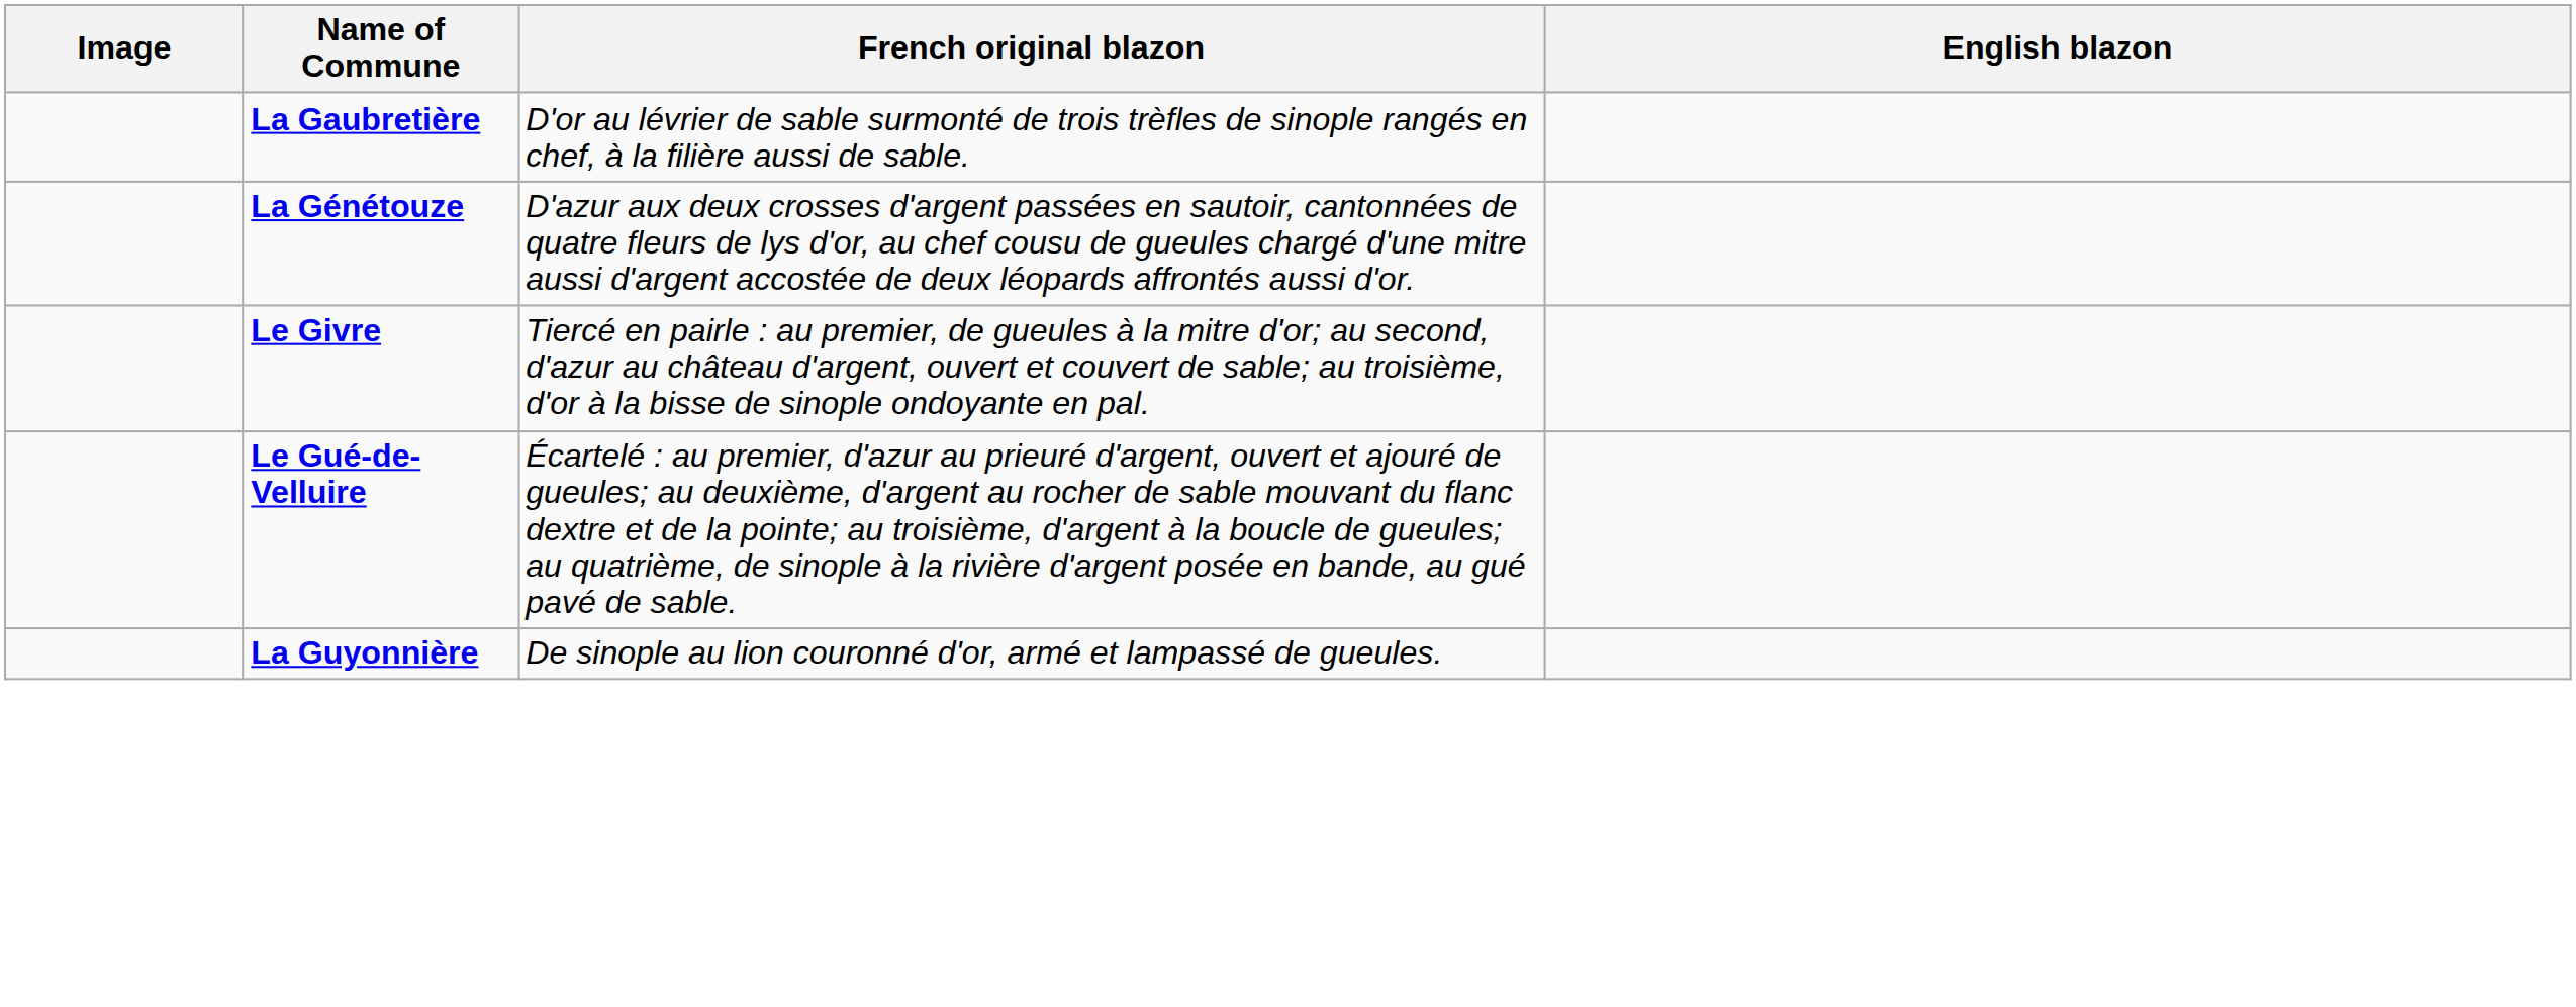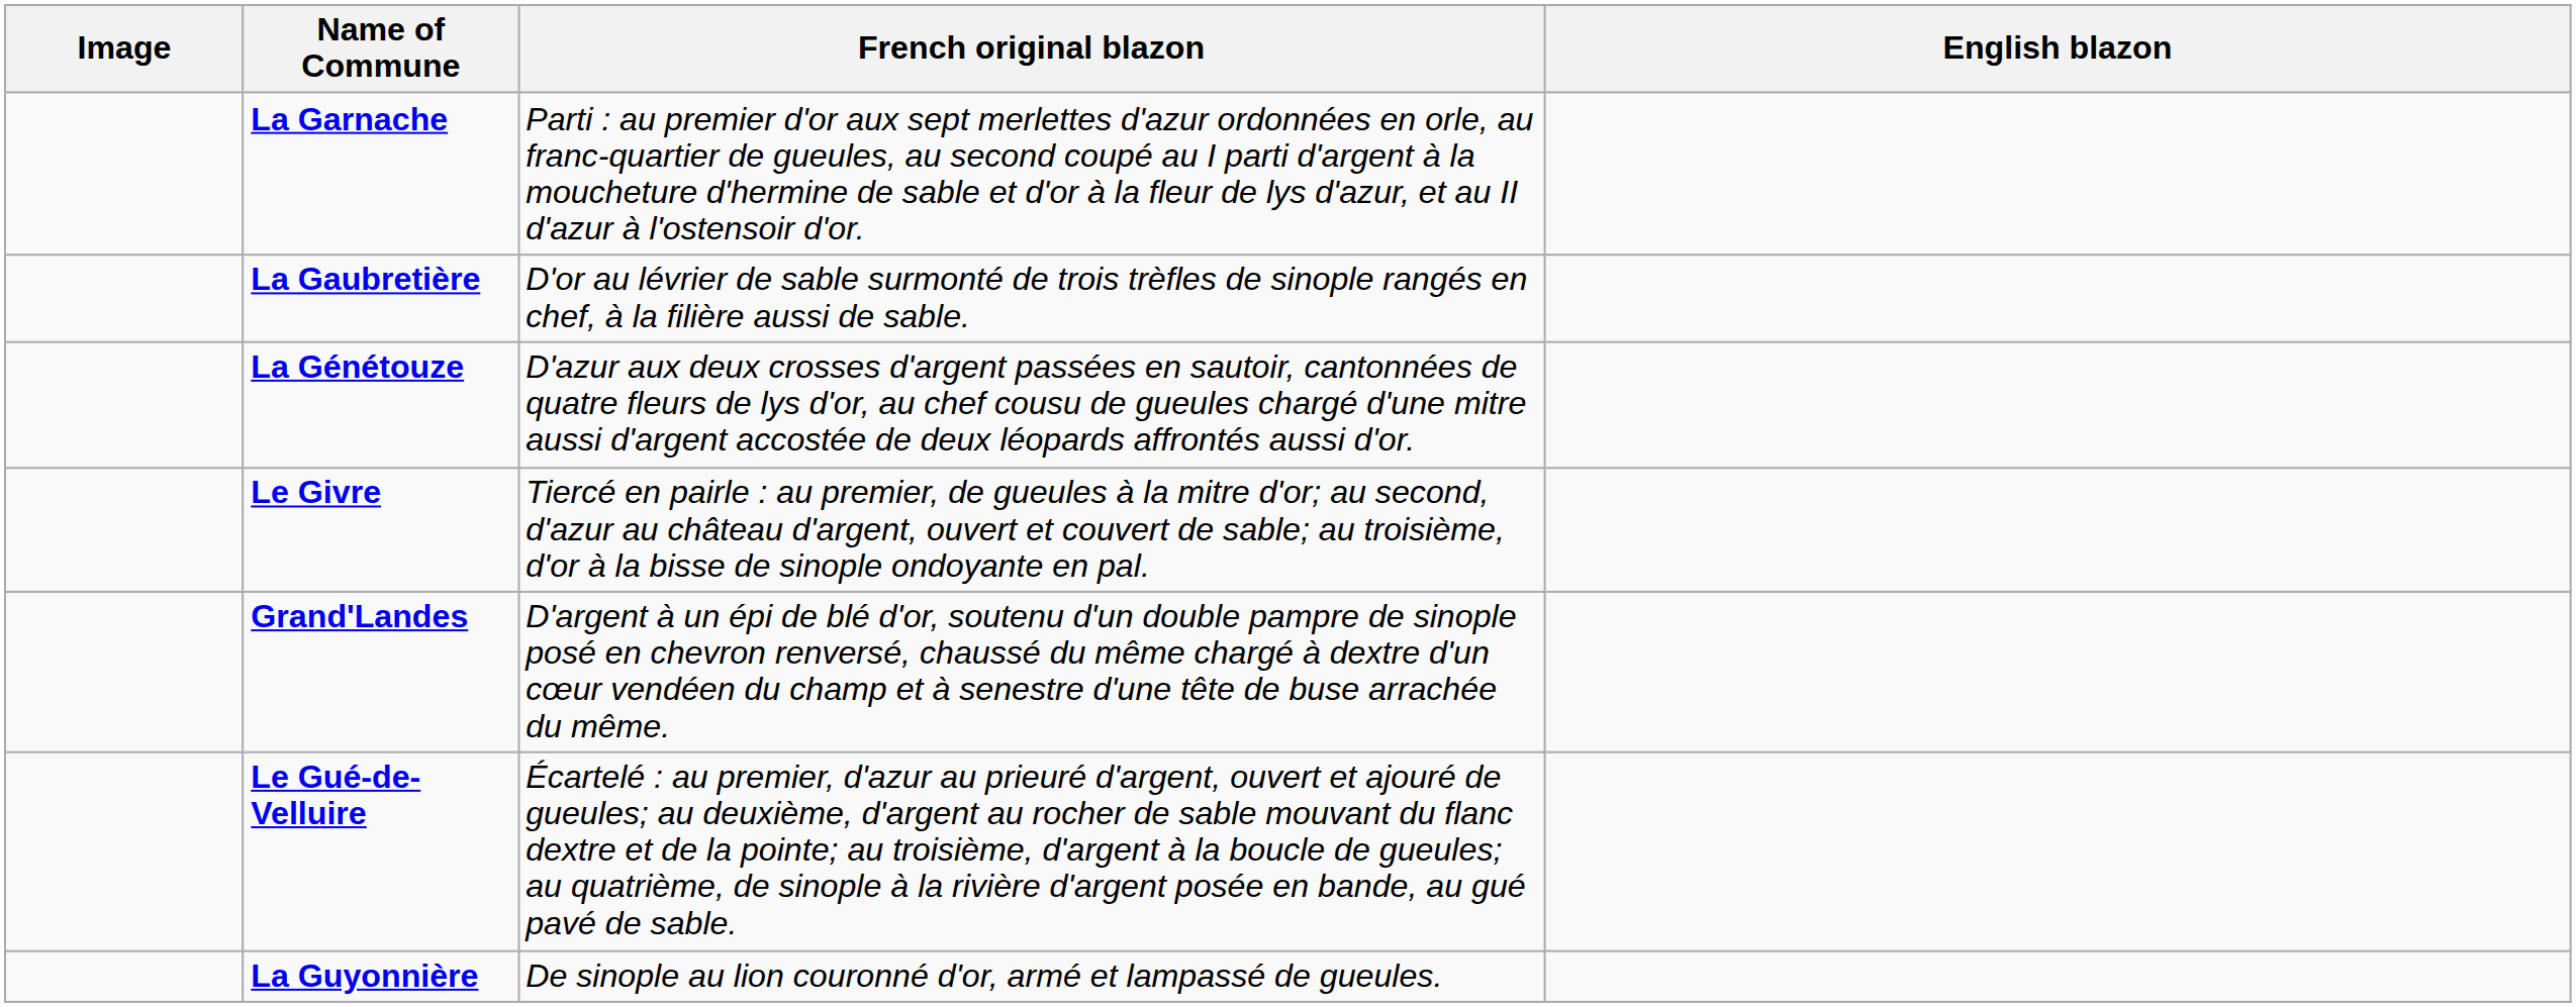 <table class="wikitable" style="width:100%;">
 <tr>
 <th style="width:110px;">Image</th>
 <th>Name of Commune</th>
 <th style="width:40%;">French original blazon</th>
 <th style="width:40%;">English blazon</th>
+</tr>
+<tr valign=top>
+<td align=center></td>
+<td><strong><a href='#'>La Garnache</a></strong></td>
+<td><em>Parti : au premier d'or aux sept merlettes d'azur ordonnées en orle, au franc-quartier de gueules, au second coupé au I parti d'argent à la moucheture d'hermine de sable et d'or à la fleur de lys d'azur, et au II d'azur à l'ostensoir d'or.</em></td>
+<td></td>
 </tr>
 <tr valign=top>
 <td align=center></td>
 <td><strong><a href='#'>La Gaubretière</a></strong></td>
 <td><em>D'or au lévrier de sable surmonté de trois trèfles de sinople rangés en chef, à la filière aussi de sable.</em></td>
 <td></td>
 </tr>
 <tr valign=top>
 <td align=center></td>
 <td><strong><a href='#'>La Génétouze</a></strong></td>
 <td><em>D'azur aux deux crosses d'argent passées en sautoir, cantonnées de quatre fleurs de lys d'or, au chef cousu de gueules chargé d'une mitre aussi d'argent accostée de deux léopards affrontés aussi d'or.</em></td>
 <td></td>
 </tr>
 <tr valign=top>
 <td align=center></td>
 <td><strong><a href='#'>Le Givre</a></strong></td>
 <td><em>Tiercé en pairle : au premier, de gueules à la mitre d'or; au second, d'azur au château d'argent, ouvert et couvert de sable; au troisième, d'or à la bisse de sinople ondoyante en pal.</em></td>
 <td></td>
 </tr>
 <tr valign=top>
 <td align=center></td>
+<td><strong><a href='#'>Grand'Landes</a></strong></td>
+<td><em>D'argent à un épi de blé d'or, soutenu d'un double pampre de sinople posé en chevron renversé, chaussé du même chargé à dextre d'un cœur vendéen du champ et à senestre d'une tête de buse arrachée du même.</em></td>
+<td></td>
+</tr>
+<tr valign=top>
+<td align=center></td>
 <td><strong><a href='#'>Le Gué-de-Velluire</a></strong></td>
 <td><em>Écartelé : au premier, d'azur au prieuré d'argent, ouvert et ajouré de gueules; au deuxième, d'argent au rocher de sable mouvant du flanc dextre et de la pointe; au troisième, d'argent à la boucle de gueules; au quatrième, de sinople à la rivière d'argent posée en bande, au gué pavé de sable.</em></td>
 <td></td>
 </tr>
 <tr valign=top>
 <td align=center></td>
 <td><strong><a href='#'>La Guyonnière</a></strong></td>
 <td><em>De sinople au lion couronné d'or, armé et lampassé de gueules.</em></td>
 <td></td>
 </tr>
 </table>
